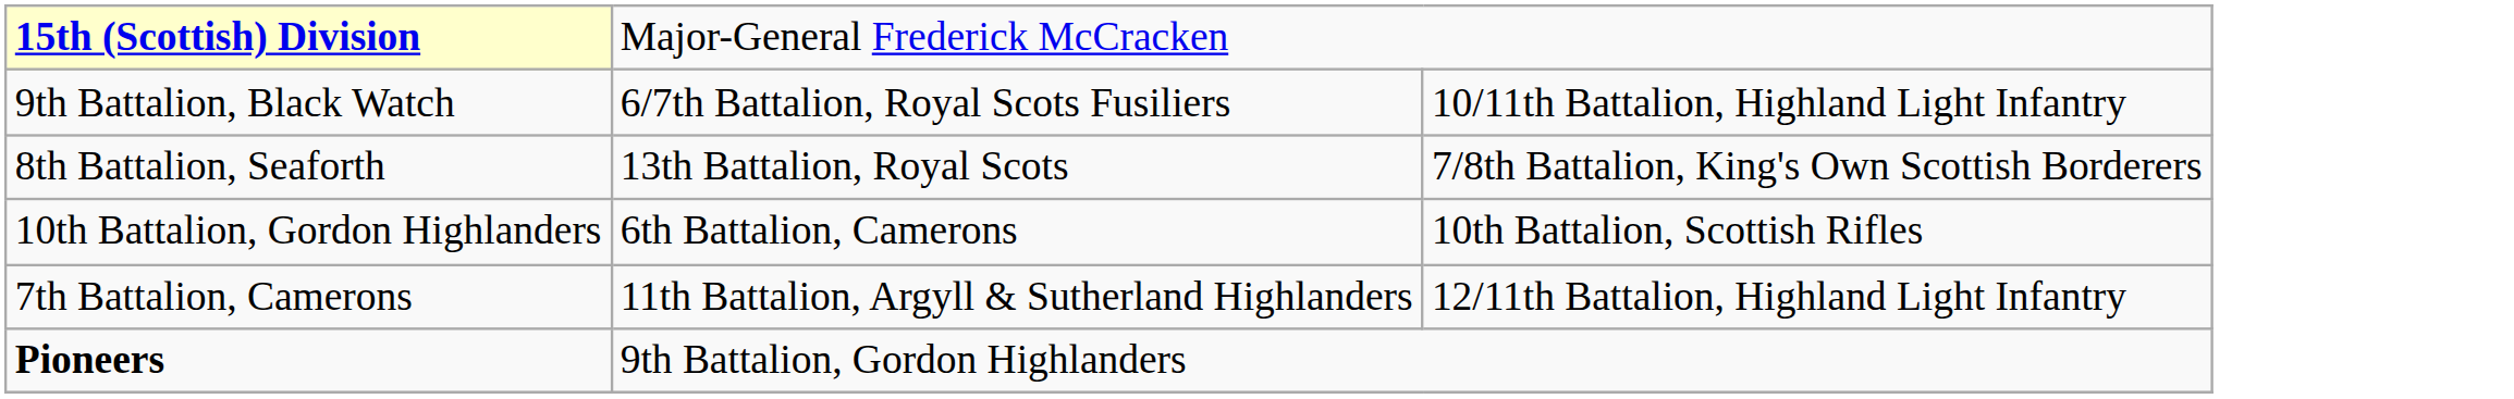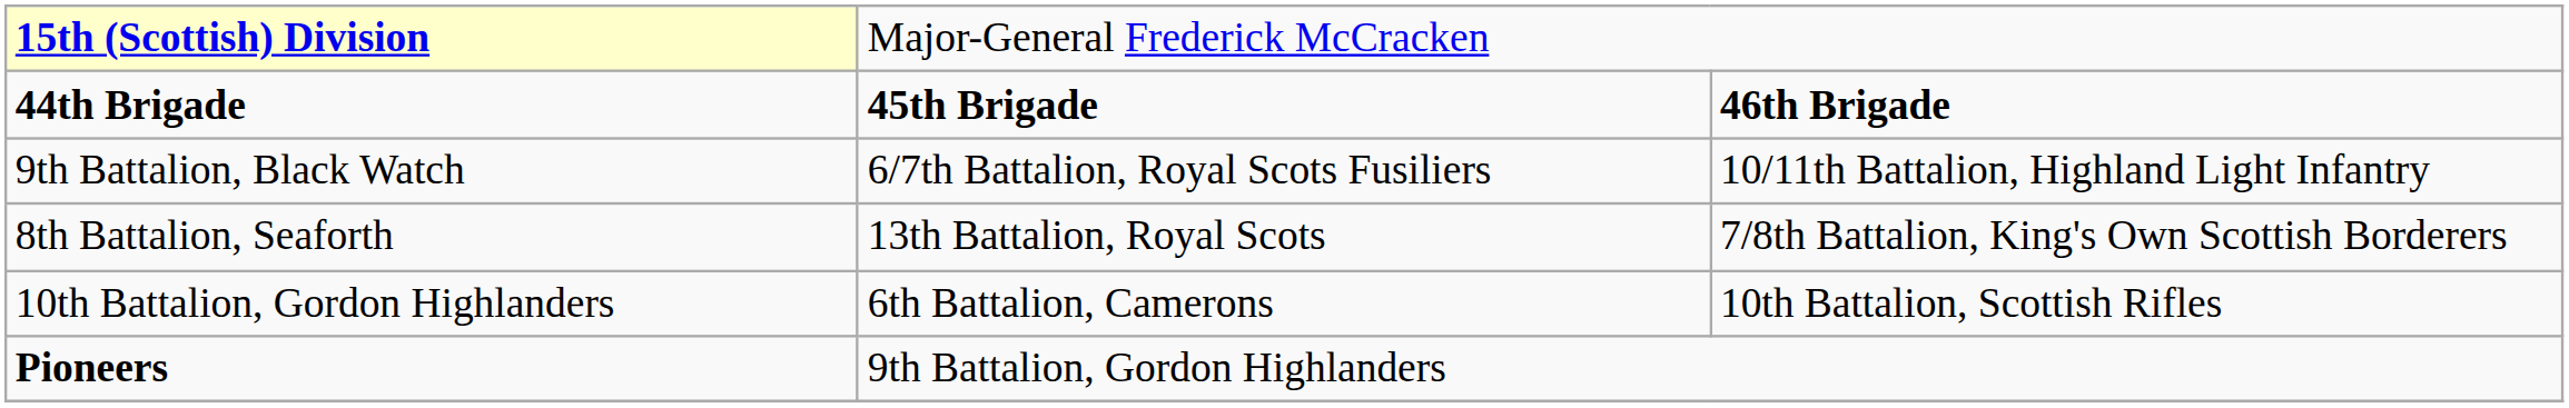 <table class="wikitable">
 <tr>
 <td style="background:#FFFFCC;"><strong><a href='#'>15th (Scottish) Division</a>  </strong></td>
 <td colspan="2">Major-General <a href='#'>Frederick McCracken</a></td>
+</tr>
+<tr>
+<td width="320pt"><strong>44th Brigade</strong></td>
+<td width="320pt"><strong>45th Brigade</strong></td>
+<td width="320pt"><strong>46th Brigade</strong></td>
 </tr>
 <tr>
 <td>9th Battalion, Black Watch</td>
 <td>6/7th Battalion, Royal Scots Fusiliers</td>
 <td>10/11th Battalion, Highland Light Infantry</td>
 </tr>
 <tr>
 <td>8th Battalion, Seaforth</td>
 <td>13th Battalion, Royal Scots</td>
 <td>7/8th Battalion, King's Own Scottish Borderers</td>
 </tr>
 <tr>
 <td>10th Battalion, Gordon Highlanders</td>
 <td>6th Battalion, Camerons</td>
 <td>10th Battalion, Scottish Rifles</td>
 </tr>
 <tr>
-<td>7th Battalion, Camerons</td>
-<td>11th Battalion, Argyll & Sutherland Highlanders</td>
-<td>12/11th Battalion, Highland Light Infantry</td>
-</tr>
-<tr>
 <td><strong>Pioneers</strong></td>
 <td colspan="2">9th Battalion, Gordon Highlanders</td>
 </tr>
 <tr>
 </tr>
 </table>
